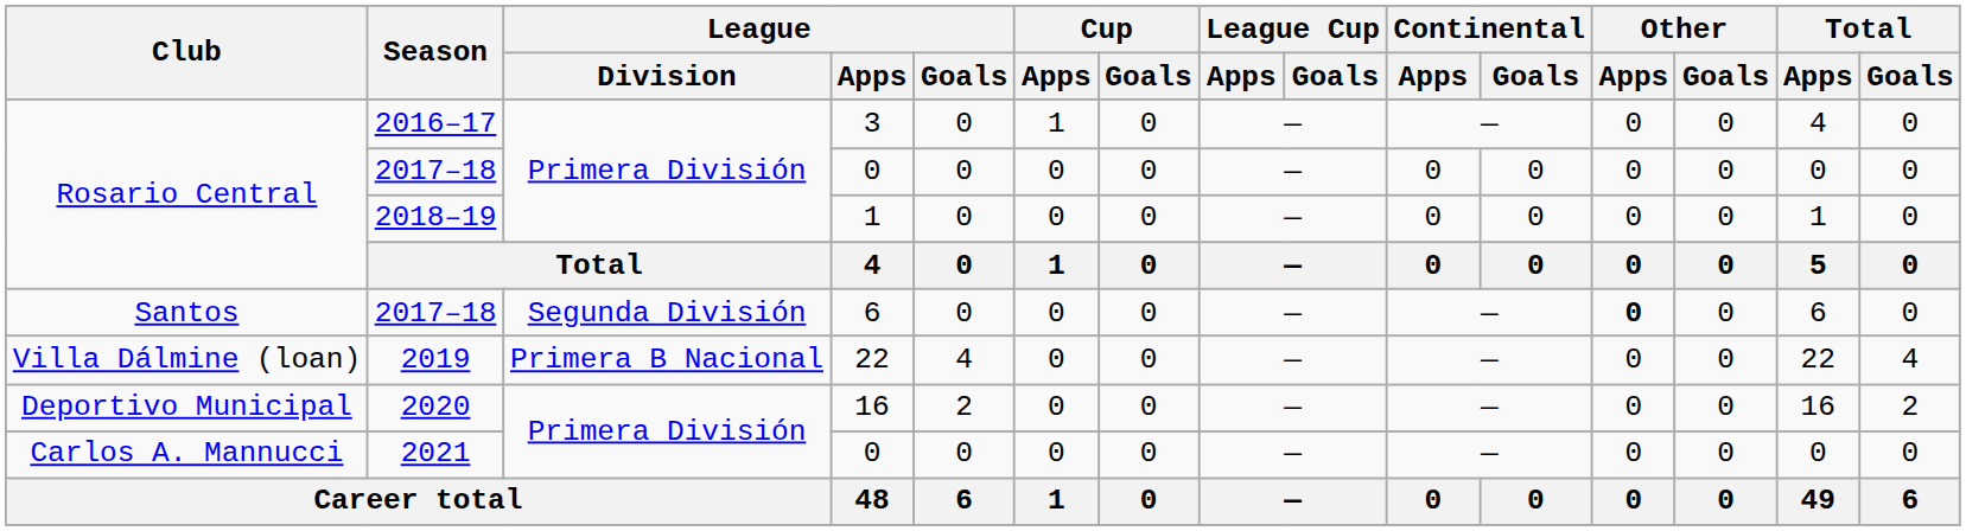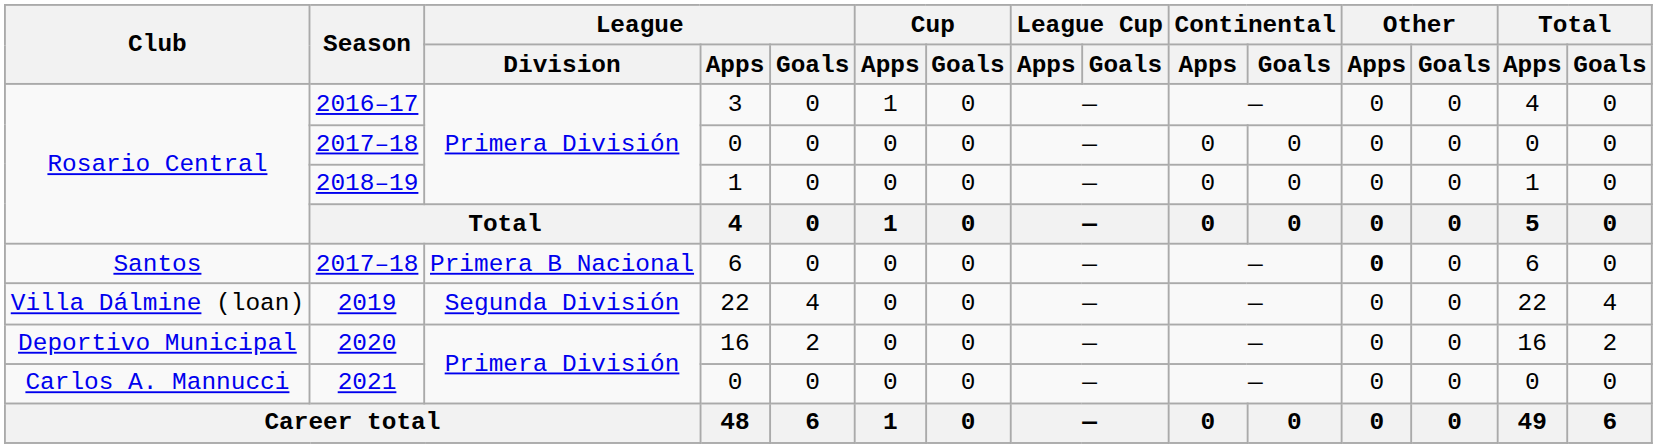 <table class="wikitable" style="text-align:center">
 <tr>
 <th rowspan="2">Club</th>
 <th rowspan="2">Season</th>
 <th colspan="3">League</th>
 <th colspan="2">Cup</th>
 <th colspan="2">League Cup</th>
 <th colspan="2">Continental</th>
 <th colspan="2">Other</th>
 <th colspan="2">Total</th>
 </tr>
 <tr>
 <th>Division</th>
 <th>Apps</th>
 <th>Goals</th>
 <th>Apps</th>
 <th>Goals</th>
 <th>Apps</th>
 <th>Goals</th>
 <th>Apps</th>
 <th>Goals</th>
 <th>Apps</th>
 <th>Goals</th>
 <th>Apps</th>
 <th>Goals</th>
 </tr>
 <tr>
 <td rowspan="4"><a href='#'>Rosario Central</a></td>
 <td><a href='#'>2016–17</a></td>
 <td rowspan="3"><a href='#'>Primera División</a></td>
 <td>3</td>
 <td>0</td>
 <td>1</td>
 <td>0</td>
 <td colspan="2">—</td>
 <td colspan="2">—</td>
 <td>0</td>
 <td>0</td>
 <td>4</td>
 <td>0</td>
 </tr>
 <tr>
 <td><a href='#'>2017–18</a></td>
 <td>0</td>
 <td>0</td>
 <td>0</td>
 <td>0</td>
 <td colspan="2">—</td>
 <td>0</td>
 <td>0</td>
 <td>0</td>
 <td>0</td>
 <td>0</td>
 <td>0</td>
 </tr>
 <tr>
 <td><a href='#'>2018–19</a></td>
 <td>1</td>
 <td>0</td>
 <td>0</td>
 <td>0</td>
 <td colspan="2">—</td>
 <td>0</td>
 <td>0</td>
 <td>0</td>
 <td>0</td>
 <td>1</td>
 <td>0</td>
 </tr>
 <tr>
 <th colspan="2">Total</th>
 <th>4</th>
 <th>0</th>
 <th>1</th>
 <th>0</th>
 <th colspan="2">—</th>
 <th>0</th>
 <th>0</th>
 <th>0</th>
 <th>0</th>
 <th>5</th>
 <th>0</th>
 </tr>
 <tr>
 <td rowspan="1"><a href='#'>Santos</a></td>
 <td><a href='#'>2017–18</a></td>
-<td rowspan="1"><a href='#'>Segunda División</a></td>
+<td rowspan="1"><a href='#'>Primera B Nacional</a></td>
 <td>6</td>
 <td>0</td>
 <td>0</td>
 <td>0</td>
 <td colspan="2">—</td>
 <td colspan="2">—</td>
 <td><strong>0</strong></td>
 <td>0</td>
 <td>6</td>
 <td>0</td>
 </tr>
 <tr>
 <td rowspan="1"><a href='#'>Villa Dálmine</a> (loan)</td>
 <td><a href='#'>2019</a></td>
-<td rowspan="1"><a href='#'>Primera B Nacional</a></td>
+<td rowspan="1"><a href='#'>Segunda División</a></td>
 <td>22</td>
 <td>4</td>
 <td>0</td>
 <td>0</td>
 <td colspan="2">—</td>
 <td colspan="2">—</td>
 <td>0</td>
 <td>0</td>
 <td>22</td>
 <td>4</td>
 </tr>
 <tr>
 <td rowspan="1"><a href='#'>Deportivo Municipal</a></td>
 <td><a href='#'>2020</a></td>
 <td rowspan="2"><a href='#'>Primera División</a></td>
 <td>16</td>
 <td>2</td>
 <td>0</td>
 <td>0</td>
 <td colspan="2">—</td>
 <td colspan="2">—</td>
 <td>0</td>
 <td>0</td>
 <td>16</td>
 <td>2</td>
 </tr>
 <tr>
 <td rowspan="1"><a href='#'>Carlos A. Mannucci</a></td>
 <td><a href='#'>2021</a></td>
 <td>0</td>
 <td>0</td>
 <td>0</td>
 <td>0</td>
 <td colspan="2">—</td>
 <td colspan="2">—</td>
 <td>0</td>
 <td>0</td>
 <td>0</td>
 <td>0</td>
 </tr>
 <tr>
 <th colspan="3">Career total</th>
 <th>48</th>
 <th>6</th>
 <th>1</th>
 <th>0</th>
 <th colspan="2">—</th>
 <th>0</th>
 <th>0</th>
 <th>0</th>
 <th>0</th>
 <th>49</th>
 <th>6</th>
 </tr>
 </table>
